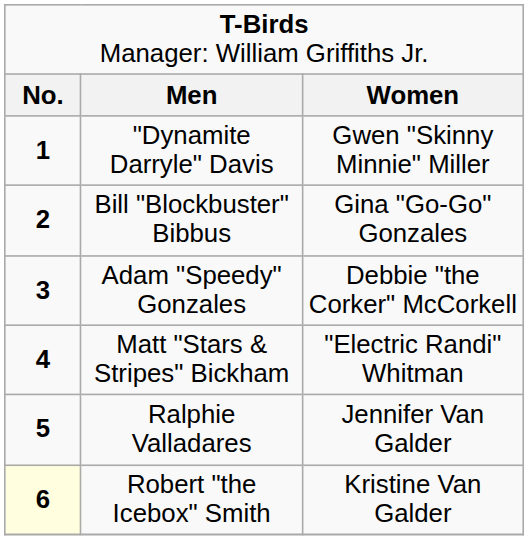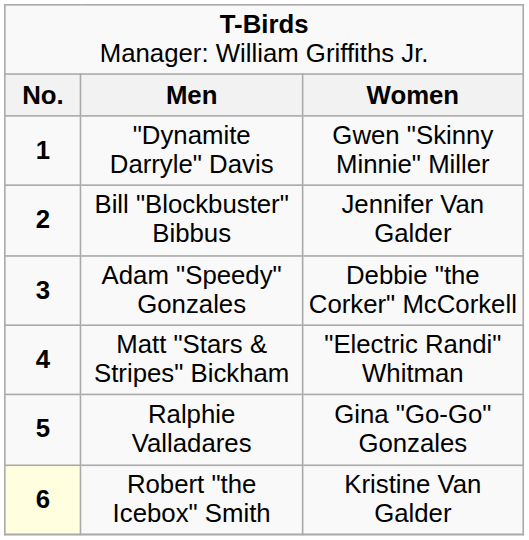 <table class="wikitable" style="text-align:center">
 <tr>
 <td colspan="3"><strong>T-Birds</strong><br>Manager: William Griffiths Jr.</td>
 </tr>
 <tr>
 <th style="width:40px;">No.</th>
 <th style="width:130px;">Men</th>
 <th style="width:130px;">Women</th>
 </tr>
 <tr>
 <td><strong>1</strong></td>
 <td>"Dynamite Darryle" Davis</td>
 <td>Gwen "Skinny Minnie" Miller</td>
 </tr>
 <tr>
 <td><strong>2</strong></td>
 <td>Bill "Blockbuster" Bibbus</td>
-<td>Gina "Go-Go" Gonzales</td>
+<td>Jennifer Van Galder</td>
 </tr>
 <tr>
 <td><strong>3</strong></td>
 <td>Adam "Speedy" Gonzales</td>
 <td>Debbie "the Corker" McCorkell</td>
 </tr>
 <tr>
 <td><strong>4</strong></td>
 <td>Matt "Stars & Stripes" Bickham</td>
 <td>"Electric Randi" Whitman</td>
 </tr>
 <tr>
 <td><strong>5</strong></td>
 <td>Ralphie Valladares</td>
-<td>Jennifer Van Galder</td>
+<td>Gina "Go-Go" Gonzales</td>
 </tr>
 <tr>
 <td style="background: lightyellow;"><strong>6</strong></td>
 <td>Robert "the Icebox" Smith</td>
 <td>Kristine Van Galder</td>
 </tr>
 <tr>
 </tr>
 </table>
